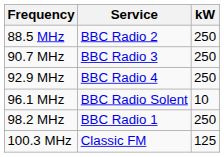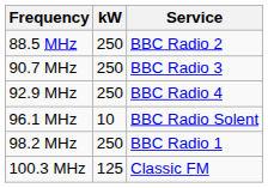 <table class="wikitable sortable">
 <tr>
 <th>Frequency</th>
+<th>kW</th>
 <th>Service</th>
-<th>kW</th>
 </tr>
 <tr>
 <td>88.5 <a href='#'>MHz</a></td>
+<td>250</td>
 <td><a href='#'>BBC Radio 2</a></td>
-<td>250</td>
 </tr>
 <tr>
 <td>90.7 MHz</td>
+<td>250</td>
 <td><a href='#'>BBC Radio 3</a></td>
-<td>250</td>
 </tr>
 <tr>
 <td>92.9 MHz</td>
+<td>250</td>
 <td><a href='#'>BBC Radio 4</a></td>
-<td>250</td>
 </tr>
 <tr>
 <td>96.1 MHz</td>
+<td>10</td>
 <td><a href='#'>BBC Radio Solent</a></td>
-<td>10</td>
 </tr>
 <tr>
 <td>98.2 MHz</td>
+<td>250</td>
 <td><a href='#'>BBC Radio 1</a></td>
-<td>250</td>
 </tr>
 <tr>
 <td>100.3 MHz</td>
+<td>125</td>
 <td><a href='#'>Classic FM</a></td>
-<td>125</td>
 </tr>
 </table>
